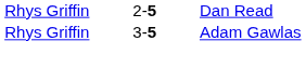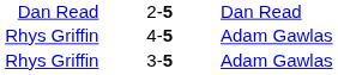 <table style="text-align:center">
 <tr>
 <th width=223></th>
 <th width=100></th>
 <th width=223></th>
 </tr>
 <tr>
-<td align=right><a href='#'>Rhys Griffin</a> </td>
+<td align=right><a href='#'>Dan Read</a> </td>
 <td>2-<strong>5</strong></td>
 <td align=left> <a href='#'>Dan Read</a></td>
+</tr>
+<tr>
+<td align=right><a href='#'>Rhys Griffin</a> </td>
+<td>4-<strong>5</strong></td>
+<td align=left> <a href='#'>Adam Gawlas</a></td>
 </tr>
 <tr>
 <td align=right><a href='#'>Rhys Griffin</a> </td>
 <td>3-<strong>5</strong></td>
 <td align=left> <a href='#'>Adam Gawlas</a></td>
 </tr>
 </table>
